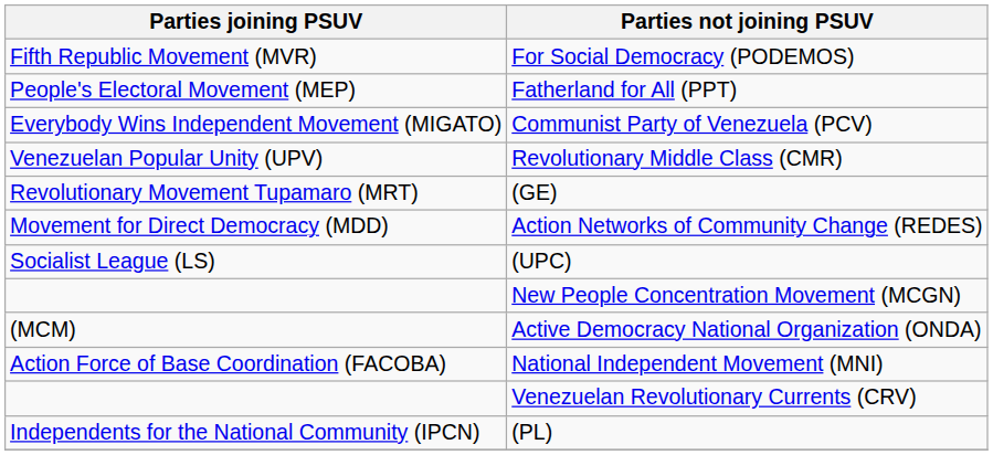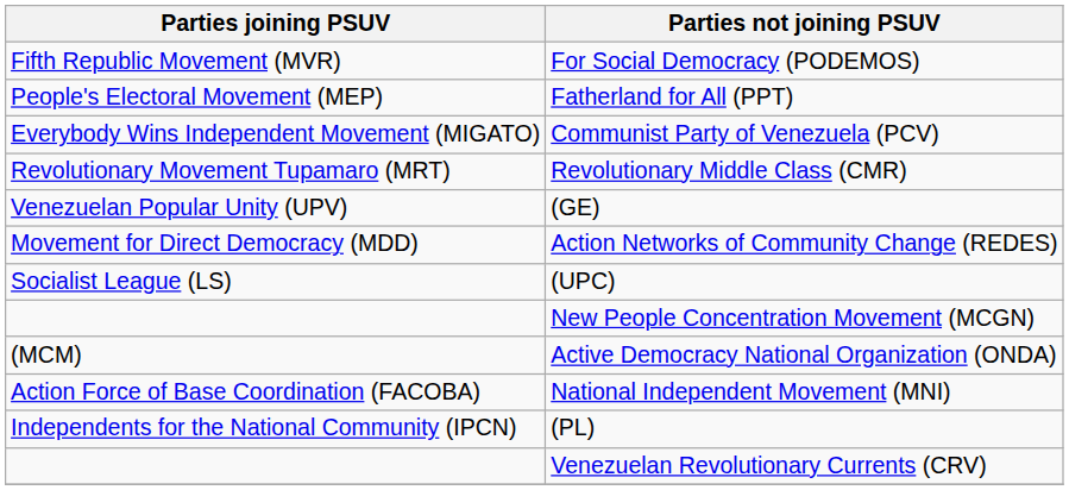 <table class="wikitable">
 <tr>
 <th>Parties joining PSUV</th>
 <th>Parties not joining PSUV</th>
 </tr>
 <tr>
 <td><a href='#'>Fifth Republic Movement</a> (MVR)</td>
 <td><a href='#'>For Social Democracy</a> (PODEMOS)</td>
 </tr>
 <tr>
 <td><a href='#'>People's Electoral Movement</a> (MEP)</td>
 <td><a href='#'>Fatherland for All</a> (PPT)</td>
 </tr>
 <tr>
 <td><a href='#'>Everybody Wins Independent Movement</a> (MIGATO)</td>
 <td><a href='#'>Communist Party of Venezuela</a> (PCV)</td>
 </tr>
 <tr>
-<td><a href='#'>Venezuelan Popular Unity</a> (UPV)</td>
+<td><a href='#'>Revolutionary Movement Tupamaro</a> (MRT)</td>
 <td><a href='#'>Revolutionary Middle Class</a> (CMR)</td>
 </tr>
 <tr>
-<td><a href='#'>Revolutionary Movement Tupamaro</a> (MRT)</td>
+<td><a href='#'>Venezuelan Popular Unity</a> (UPV)</td>
 <td> (GE)</td>
 </tr>
 <tr>
 <td><a href='#'>Movement for Direct Democracy</a> (MDD)</td>
 <td><a href='#'>Action Networks of Community Change</a> (REDES)</td>
 </tr>
 <tr>
 <td><a href='#'>Socialist League</a> (LS)</td>
 <td> (UPC)</td>
 </tr>
 <tr>
 <td></td>
 <td><a href='#'>New People Concentration Movement</a> (MCGN)</td>
 </tr>
 <tr>
 <td> (MCM)</td>
 <td><a href='#'>Active Democracy National Organization</a> (ONDA)</td>
 </tr>
 <tr>
 <td><a href='#'>Action Force of Base Coordination</a> (FACOBA)</td>
 <td><a href='#'>National Independent Movement</a> (MNI)</td>
 </tr>
 <tr>
+<td><a href='#'>Independents for the National Community</a> (IPCN)</td>
+<td> (PL)</td>
+</tr>
+<tr>
 <td></td>
 <td><a href='#'>Venezuelan Revolutionary Currents</a> (CRV)</td>
 </tr>
 <tr>
-<td><a href='#'>Independents for the National Community</a> (IPCN)</td>
-<td> (PL)</td>
-</tr>
-<tr>
 </tr>
 </table>
